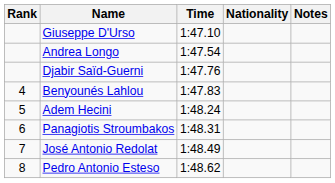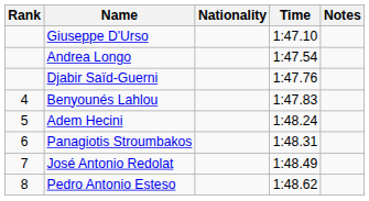 <table class="wikitable sortable" style="text-align:center">
 <tr>
 <th>Rank</th>
 <th>Name</th>
+<th>Nationality</th>
 <th>Time</th>
-<th>Nationality</th>
 <th>Notes</th>
 </tr>
 <tr>
 <td></td>
 <td align=left><a href='#'>Giuseppe D'Urso</a></td>
+<td align=left></td>
 <td>1:47.10</td>
-<td align=left></td>
 <td></td>
 </tr>
 <tr>
 <td></td>
 <td align=left><a href='#'>Andrea Longo</a></td>
+<td align=left></td>
 <td>1:47.54</td>
-<td align=left></td>
 <td></td>
 </tr>
 <tr>
 <td></td>
 <td align=left><a href='#'>Djabir Saïd-Guerni</a></td>
+<td align=left></td>
 <td>1:47.76</td>
-<td align=left></td>
 <td></td>
 </tr>
 <tr>
 <td>4</td>
 <td align=left><a href='#'>Benyounés Lahlou</a></td>
+<td align=left></td>
 <td>1:47.83</td>
-<td align=left></td>
 <td></td>
 </tr>
 <tr>
 <td>5</td>
 <td align=left><a href='#'>Adem Hecini</a></td>
+<td align=left></td>
 <td>1:48.24</td>
-<td align=left></td>
 <td></td>
 </tr>
 <tr>
 <td>6</td>
 <td align=left><a href='#'>Panagiotis Stroumbakos</a></td>
+<td align=left></td>
 <td>1:48.31</td>
-<td align=left></td>
 <td></td>
 </tr>
 <tr>
 <td>7</td>
 <td align=left><a href='#'>José Antonio Redolat</a></td>
+<td align=left></td>
 <td>1:48.49</td>
-<td align=left></td>
 <td></td>
 </tr>
 <tr>
 <td>8</td>
 <td align=left><a href='#'>Pedro Antonio Esteso</a></td>
+<td align=left></td>
 <td>1:48.62</td>
-<td align=left></td>
 <td></td>
 </tr>
 </table>
